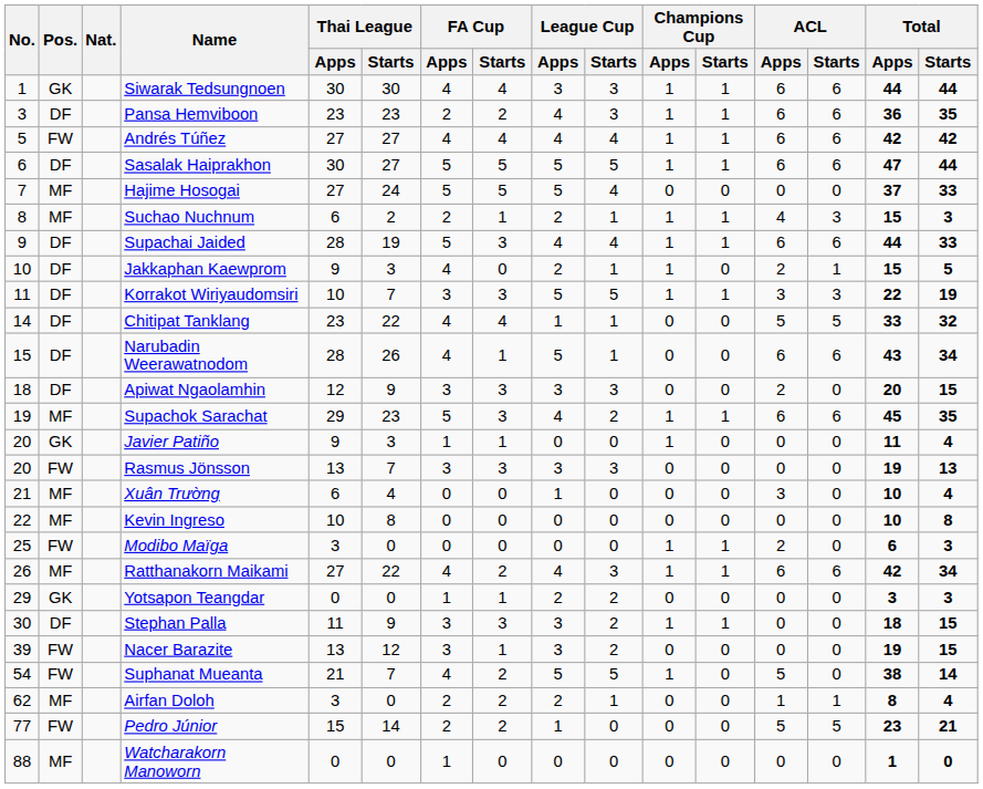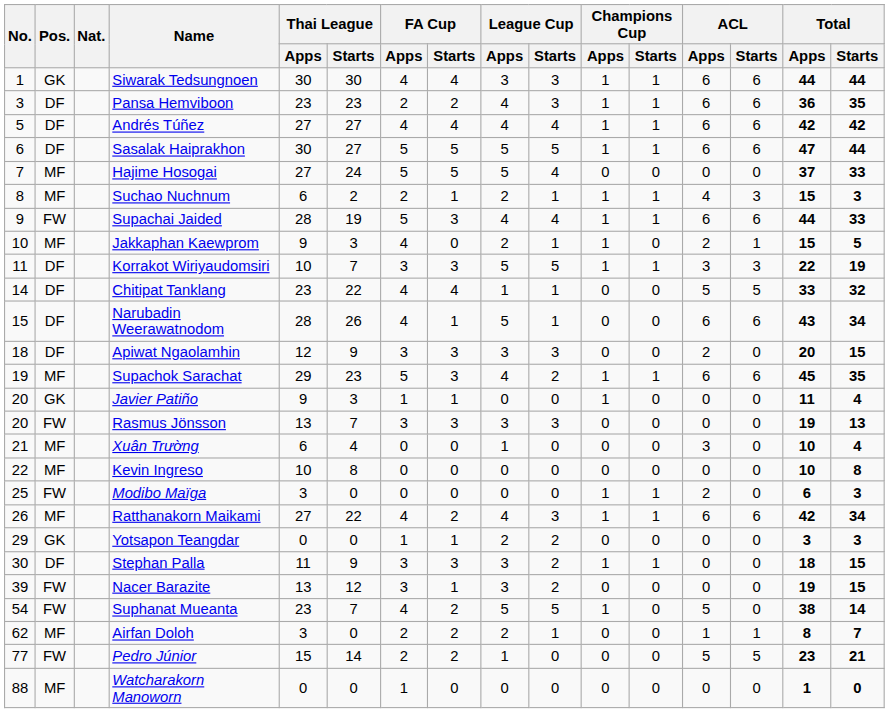 <table class="wikitable sortable" style="font-size:85%; text-align:center">
 <tr>
 <th rowspan="2">No.</th>
 <th rowspan="2">Pos.</th>
 <th rowspan="2">Nat.</th>
 <th rowspan="2" style="width:150px;">Name</th>
 <th colspan="2" style="width:86px;">Thai League</th>
 <th colspan="2" style="width:86px;">FA Cup</th>
 <th colspan="2" style="width:86px;">League Cup</th>
 <th colspan="2" style="width:86px;">Champions Cup</th>
 <th colspan="2" style="width:86px;">ACL</th>
 <th colspan="2" style="width:86px;">Total</th>
 </tr>
 <tr>
 <th>Apps</th>
 <th>Starts</th>
 <th>Apps</th>
 <th>Starts</th>
 <th>Apps</th>
 <th>Starts</th>
 <th>Apps</th>
 <th>Starts</th>
 <th>Apps</th>
 <th>Starts</th>
 <th>Apps</th>
 <th>Starts</th>
 </tr>
 <tr>
 <td>1</td>
 <td>GK</td>
 <td></td>
 <td align=left><a href='#'>Siwarak Tedsungnoen</a></td>
 <td>30</td>
 <td>30</td>
 <td>4</td>
 <td>4</td>
 <td>3</td>
 <td>3</td>
 <td>1</td>
 <td>1</td>
 <td>6</td>
 <td>6</td>
 <td><strong>44</strong></td>
 <td><strong>44</strong></td>
 </tr>
 <tr>
 <td>3</td>
 <td>DF</td>
 <td></td>
 <td align=left><a href='#'>Pansa Hemviboon</a></td>
 <td>23</td>
 <td>23</td>
 <td>2</td>
 <td>2</td>
 <td>4</td>
 <td>3</td>
 <td>1</td>
 <td>1</td>
 <td>6</td>
 <td>6</td>
 <td><strong>36</strong></td>
 <td><strong>35</strong></td>
 </tr>
 <tr>
 <td>5</td>
-<td>FW</td>
+<td>DF</td>
 <td></td>
 <td align=left><a href='#'>Andrés Túñez</a></td>
 <td>27</td>
 <td>27</td>
 <td>4</td>
 <td>4</td>
 <td>4</td>
 <td>4</td>
 <td>1</td>
 <td>1</td>
 <td>6</td>
 <td>6</td>
 <td><strong>42</strong></td>
 <td><strong>42</strong></td>
 </tr>
 <tr>
 <td>6</td>
 <td>DF</td>
 <td></td>
 <td align=left><a href='#'>Sasalak Haiprakhon</a></td>
 <td>30</td>
 <td>27</td>
 <td>5</td>
 <td>5</td>
 <td>5</td>
 <td>5</td>
 <td>1</td>
 <td>1</td>
 <td>6</td>
 <td>6</td>
 <td><strong>47</strong></td>
 <td><strong>44</strong></td>
 </tr>
 <tr>
 <td>7</td>
 <td>MF</td>
 <td></td>
 <td align=left><a href='#'>Hajime Hosogai</a></td>
 <td>27</td>
 <td>24</td>
 <td>5</td>
 <td>5</td>
 <td>5</td>
 <td>4</td>
 <td>0</td>
 <td>0</td>
 <td>0</td>
 <td>0</td>
 <td><strong>37</strong></td>
 <td><strong>33</strong></td>
 </tr>
 <tr>
 <td>8</td>
 <td>MF</td>
 <td></td>
 <td align=left><a href='#'>Suchao Nuchnum</a></td>
 <td>6</td>
 <td>2</td>
 <td>2</td>
 <td>1</td>
 <td>2</td>
 <td>1</td>
 <td>1</td>
 <td>1</td>
 <td>4</td>
 <td>3</td>
 <td><strong>15</strong></td>
 <td><strong>3</strong></td>
 </tr>
 <tr>
 <td>9</td>
-<td>DF</td>
+<td>FW</td>
 <td></td>
 <td align=left><a href='#'>Supachai Jaided</a></td>
 <td>28</td>
 <td>19</td>
 <td>5</td>
 <td>3</td>
 <td>4</td>
 <td>4</td>
 <td>1</td>
 <td>1</td>
 <td>6</td>
 <td>6</td>
 <td><strong>44</strong></td>
 <td><strong>33</strong></td>
 </tr>
 <tr>
 <td>10</td>
-<td>DF</td>
+<td>MF</td>
 <td></td>
 <td align=left><a href='#'>Jakkaphan Kaewprom</a></td>
 <td>9</td>
 <td>3</td>
 <td>4</td>
 <td>0</td>
 <td>2</td>
 <td>1</td>
 <td>1</td>
 <td>0</td>
 <td>2</td>
 <td>1</td>
 <td><strong>15</strong></td>
 <td><strong>5</strong></td>
 </tr>
 <tr>
 <td>11</td>
 <td>DF</td>
 <td></td>
 <td align=left><a href='#'>Korrakot Wiriyaudomsiri</a></td>
 <td>10</td>
 <td>7</td>
 <td>3</td>
 <td>3</td>
 <td>5</td>
 <td>5</td>
 <td>1</td>
 <td>1</td>
 <td>3</td>
 <td>3</td>
 <td><strong>22</strong></td>
 <td><strong>19</strong></td>
 </tr>
 <tr>
 <td>14</td>
 <td>DF</td>
 <td></td>
 <td align=left><a href='#'>Chitipat Tanklang</a></td>
 <td>23</td>
 <td>22</td>
 <td>4</td>
 <td>4</td>
 <td>1</td>
 <td>1</td>
 <td>0</td>
 <td>0</td>
 <td>5</td>
 <td>5</td>
 <td><strong>33</strong></td>
 <td><strong>32</strong></td>
 </tr>
 <tr>
 <td>15</td>
 <td>DF</td>
 <td></td>
 <td align=left><a href='#'>Narubadin Weerawatnodom</a></td>
 <td>28</td>
 <td>26</td>
 <td>4</td>
 <td>1</td>
 <td>5</td>
 <td>1</td>
 <td>0</td>
 <td>0</td>
 <td>6</td>
 <td>6</td>
 <td><strong>43</strong></td>
 <td><strong>34</strong></td>
 </tr>
 <tr>
 <td>18</td>
 <td>DF</td>
 <td></td>
 <td align=left><a href='#'>Apiwat Ngaolamhin</a></td>
 <td>12</td>
 <td>9</td>
 <td>3</td>
 <td>3</td>
 <td>3</td>
 <td>3</td>
 <td>0</td>
 <td>0</td>
 <td>2</td>
 <td>0</td>
 <td><strong>20</strong></td>
 <td><strong>15</strong></td>
 </tr>
 <tr>
 <td>19</td>
 <td>MF</td>
 <td></td>
 <td align=left><a href='#'>Supachok Sarachat</a></td>
 <td>29</td>
 <td>23</td>
 <td>5</td>
 <td>3</td>
 <td>4</td>
 <td>2</td>
 <td>1</td>
 <td>1</td>
 <td>6</td>
 <td>6</td>
 <td><strong>45</strong></td>
 <td><strong>35</strong></td>
 </tr>
 <tr>
 <td>20</td>
 <td>GK</td>
 <td></td>
 <td align=left><em><a href='#'>Javier Patiño</a></em></td>
 <td>9</td>
 <td>3</td>
 <td>1</td>
 <td>1</td>
 <td>0</td>
 <td>0</td>
 <td>1</td>
 <td>0</td>
 <td>0</td>
 <td>0</td>
 <td><strong>11</strong></td>
 <td><strong>4</strong></td>
 </tr>
 <tr>
 <td>20</td>
 <td>FW</td>
 <td></td>
 <td align=left><a href='#'>Rasmus Jönsson</a></td>
 <td>13</td>
 <td>7</td>
 <td>3</td>
 <td>3</td>
 <td>3</td>
 <td>3</td>
 <td>0</td>
 <td>0</td>
 <td>0</td>
 <td>0</td>
 <td><strong>19</strong></td>
 <td><strong>13</strong></td>
 </tr>
 <tr>
 <td>21</td>
 <td>MF</td>
 <td></td>
 <td align=left><em><a href='#'>Xuân Trường</a></em></td>
 <td>6</td>
 <td>4</td>
 <td>0</td>
 <td>0</td>
 <td>1</td>
 <td>0</td>
 <td>0</td>
 <td>0</td>
 <td>3</td>
 <td>0</td>
 <td><strong>10</strong></td>
 <td><strong>4</strong></td>
 </tr>
 <tr>
 <td>22</td>
 <td>MF</td>
 <td></td>
 <td align=left><a href='#'>Kevin Ingreso</a></td>
 <td>10</td>
 <td>8</td>
 <td>0</td>
 <td>0</td>
 <td>0</td>
 <td>0</td>
 <td>0</td>
 <td>0</td>
 <td>0</td>
 <td>0</td>
 <td><strong>10</strong></td>
 <td><strong>8</strong></td>
 </tr>
 <tr>
 <td>25</td>
 <td>FW</td>
 <td></td>
 <td align=left><em><a href='#'>Modibo Maïga</a></em></td>
 <td>3</td>
 <td>0</td>
 <td>0</td>
 <td>0</td>
 <td>0</td>
 <td>0</td>
 <td>1</td>
 <td>1</td>
 <td>2</td>
 <td>0</td>
 <td><strong>6</strong></td>
 <td><strong>3</strong></td>
 </tr>
 <tr>
 <td>26</td>
 <td>MF</td>
 <td></td>
 <td align=left><a href='#'>Ratthanakorn Maikami</a></td>
 <td>27</td>
 <td>22</td>
 <td>4</td>
 <td>2</td>
 <td>4</td>
 <td>3</td>
 <td>1</td>
 <td>1</td>
 <td>6</td>
 <td>6</td>
 <td><strong>42</strong></td>
 <td><strong>34</strong></td>
 </tr>
 <tr>
 <td>29</td>
 <td>GK</td>
 <td></td>
 <td align=left><a href='#'>Yotsapon Teangdar</a></td>
 <td>0</td>
 <td>0</td>
 <td>1</td>
 <td>1</td>
 <td>2</td>
 <td>2</td>
 <td>0</td>
 <td>0</td>
 <td>0</td>
 <td>0</td>
 <td><strong>3</strong></td>
 <td><strong>3</strong></td>
 </tr>
 <tr>
 <td>30</td>
 <td>DF</td>
 <td></td>
 <td align=left><a href='#'>Stephan Palla</a></td>
 <td>11</td>
 <td>9</td>
 <td>3</td>
 <td>3</td>
 <td>3</td>
 <td>2</td>
 <td>1</td>
 <td>1</td>
 <td>0</td>
 <td>0</td>
 <td><strong>18</strong></td>
 <td><strong>15</strong></td>
 </tr>
 <tr>
 <td>39</td>
 <td>FW</td>
 <td></td>
 <td align=left><a href='#'>Nacer Barazite</a></td>
 <td>13</td>
 <td>12</td>
 <td>3</td>
 <td>1</td>
 <td>3</td>
 <td>2</td>
 <td>0</td>
 <td>0</td>
 <td>0</td>
 <td>0</td>
 <td><strong>19</strong></td>
 <td><strong>15</strong></td>
 </tr>
 <tr>
 <td>54</td>
 <td>FW</td>
 <td></td>
 <td align=left><a href='#'>Suphanat Mueanta</a></td>
-<td>21</td>
+<td>23</td>
 <td>7</td>
 <td>4</td>
 <td>2</td>
 <td>5</td>
 <td>5</td>
 <td>1</td>
 <td>0</td>
 <td>5</td>
 <td>0</td>
 <td><strong>38</strong></td>
 <td><strong>14</strong></td>
 </tr>
 <tr>
 <td>62</td>
 <td>MF</td>
 <td></td>
 <td align=left><a href='#'>Airfan Doloh</a></td>
 <td>3</td>
 <td>0</td>
 <td>2</td>
 <td>2</td>
 <td>2</td>
 <td>1</td>
 <td>0</td>
 <td>0</td>
 <td>1</td>
 <td>1</td>
 <td><strong>8</strong></td>
-<td><strong>4</strong></td>
+<td><strong>7</strong></td>
 </tr>
 <tr>
 <td>77</td>
 <td>FW</td>
 <td></td>
 <td align=left><em><a href='#'>Pedro Júnior</a></em></td>
 <td>15</td>
 <td>14</td>
 <td>2</td>
 <td>2</td>
 <td>1</td>
 <td>0</td>
 <td>0</td>
 <td>0</td>
 <td>5</td>
 <td>5</td>
 <td><strong>23</strong></td>
 <td><strong>21</strong></td>
 </tr>
 <tr>
 <td>88</td>
 <td>MF</td>
 <td></td>
 <td align=left><em><a href='#'>Watcharakorn Manoworn</a></em></td>
 <td>0</td>
 <td>0</td>
 <td>1</td>
 <td>0</td>
 <td>0</td>
 <td>0</td>
 <td>0</td>
 <td>0</td>
 <td>0</td>
 <td>0</td>
 <td><strong>1</strong></td>
 <td><strong>0</strong></td>
 </tr>
 </table>
